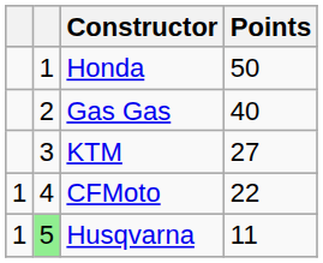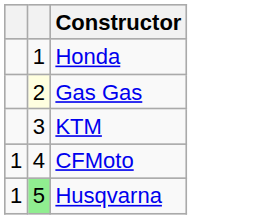 <table class="wikitable" style="font-size: 85%;">
 <tr>
 <th></th>
 <th></th>
 <th>Constructor</th>
-<th>Points</th>
 </tr>
 <tr>
 <td></td>
 <td align=center>1</td>
 <td> <a href='#'>Honda</a></td>
-<td align=left>50</td>
 </tr>
 <tr>
 <td></td>
-<td align=center>2</td>
+<td align=center style="background: lightyellow;">2</td>
 <td> <a href='#'>Gas Gas</a></td>
-<td align=left>40</td>
 </tr>
 <tr>
 <td></td>
 <td align=center>3</td>
 <td> <a href='#'>KTM</a></td>
-<td align=left>27</td>
 </tr>
 <tr>
 <td> 1</td>
 <td align=center>4</td>
 <td> <a href='#'>CFMoto</a></td>
-<td align=left>22</td>
 </tr>
 <tr>
 <td> 1</td>
 <td align=center style="background: lightgreen;">5</td>
 <td> <a href='#'>Husqvarna</a></td>
-<td align=left>11</td>
 </tr>
 </table>
